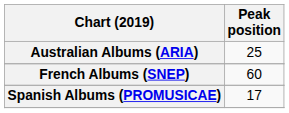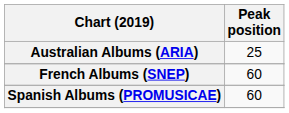 <table class="wikitable sortable plainrowheaders" style="text-align:center">
 <tr>
 <th scope="col">Chart (2019)</th>
 <th scope="col">Peak<br>position</th>
 </tr>
 <tr>
 <th scope="row">Australian Albums (<a href='#'>ARIA</a>)</th>
 <td>25</td>
 </tr>
 <tr>
 </tr>
 <tr>
 </tr>
 <tr>
 </tr>
 <tr>
 </tr>
 <tr>
 </tr>
 <tr>
 <th scope="row">French Albums (<a href='#'>SNEP</a>)</th>
 <td>60</td>
 </tr>
 <tr>
 </tr>
 <tr>
 </tr>
 <tr>
 </tr>
 <tr>
 <th scope="row">Spanish Albums (<a href='#'>PROMUSICAE</a>)</th>
-<td>17</td>
+<td>60</td>
 </tr>
 <tr>
 </tr>
 <tr>
 </tr>
 <tr>
 </tr>
 </table>
